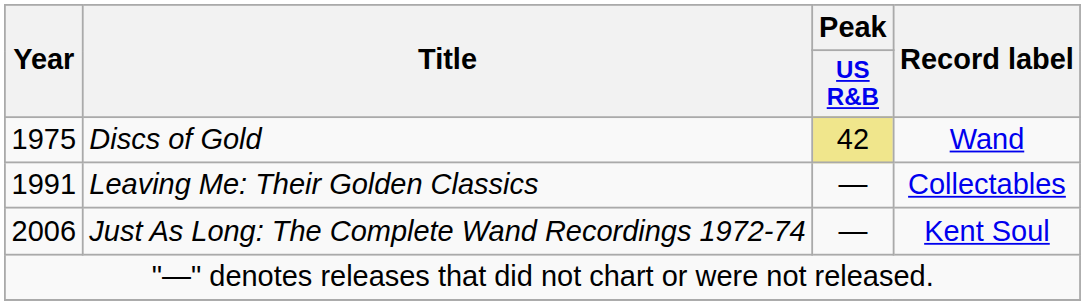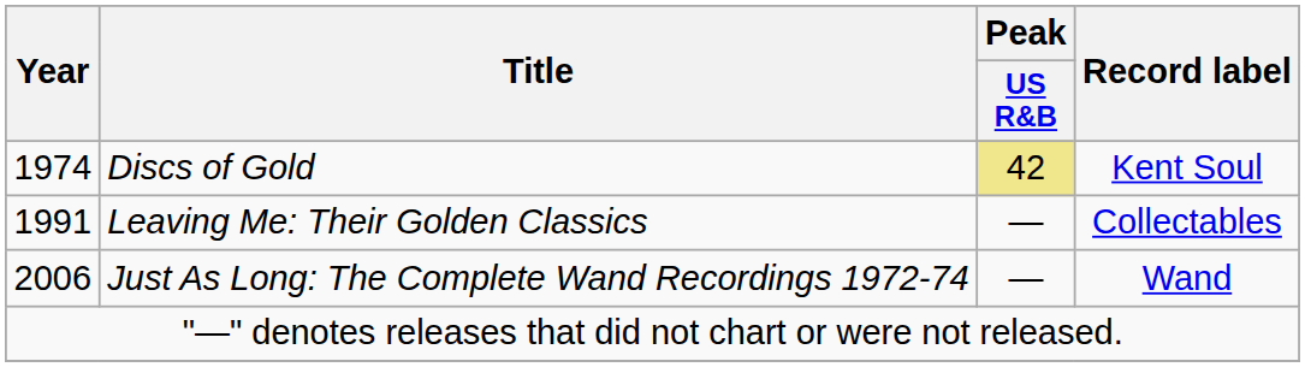 <table class="wikitable" style="text-align:center;">
 <tr>
 <th rowspan="2">Year</th>
 <th rowspan="2">Title</th>
 <th colspan="1">Peak</th>
 <th rowspan="2">Record label</th>
 </tr>
 <tr style="font-size:smaller;">
 <th width="35"><a href='#'>US<br>R&B</a><br></th>
 </tr>
 <tr>
-<td rowspan="1">1975</td>
+<td rowspan="1">1974</td>
 <td align="left"><em>Discs of Gold</em></td>
 <td style="background: khaki;">42</td>
-<td rowspan="1"><a href='#'>Wand</a></td>
+<td rowspan="1"><a href='#'>Kent Soul</a></td>
 </tr>
 <tr>
 <td rowspan="1">1991</td>
 <td align="left"><em>Leaving Me: Their Golden Classics</em></td>
 <td>—</td>
 <td rowspan="1"><a href='#'>Collectables</a></td>
 </tr>
 <tr>
 <td rowspan="1">2006</td>
 <td align="left"><em>Just As Long: The Complete Wand Recordings 1972-74 </em></td>
 <td>—</td>
-<td rowspan="1"><a href='#'>Kent Soul</a></td>
+<td rowspan="1"><a href='#'>Wand</a></td>
 </tr>
 <tr>
 <td align="center" colspan="11">"—" denotes releases that did not chart or were not released.</td>
 </tr>
 <tr>
 </tr>
 </table>
